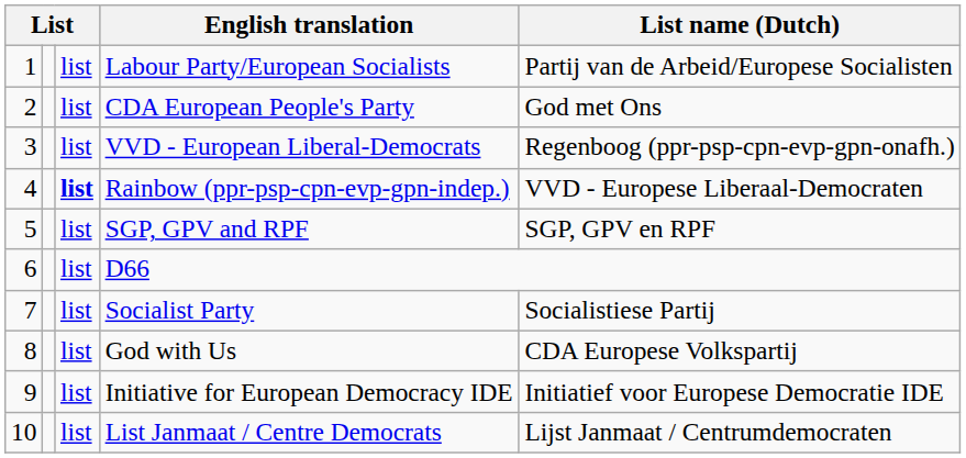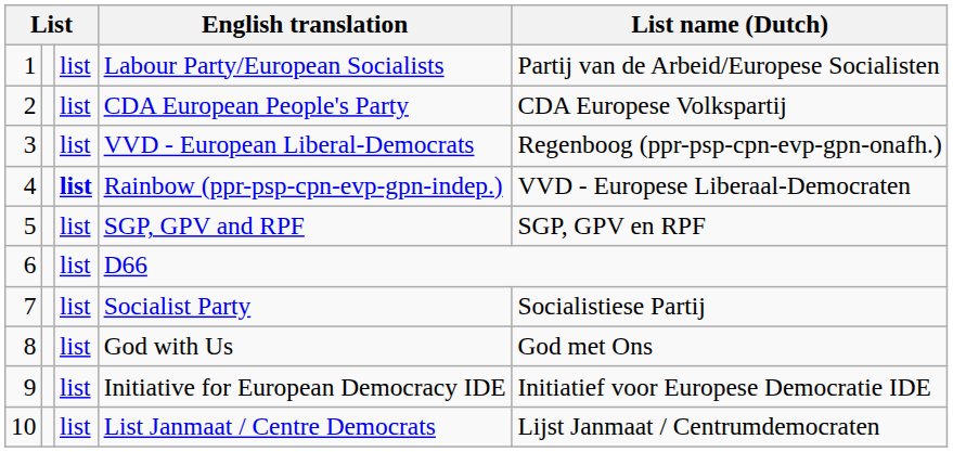 <table class="wikitable">
 <tr>
 <th colspan="3">List</th>
 <th>English translation</th>
 <th>List name (Dutch)</th>
 </tr>
 <tr>
 <td style="text-align:right;">1</td>
 <td></td>
 <td><a href='#'>list</a></td>
 <td><a href='#'>Labour Party/European Socialists</a></td>
 <td>Partij van de Arbeid/Europese Socialisten</td>
 </tr>
 <tr>
 <td style="text-align:right;">2</td>
 <td></td>
 <td><a href='#'>list</a></td>
 <td><a href='#'>CDA European People's Party</a></td>
-<td>God met Ons</td>
+<td>CDA Europese Volkspartij</td>
 </tr>
 <tr>
 <td style="text-align:right;">3</td>
 <td></td>
 <td><a href='#'>list</a></td>
 <td><a href='#'>VVD - European Liberal-Democrats</a></td>
 <td>Regenboog (ppr-psp-cpn-evp-gpn-onafh.)</td>
 </tr>
 <tr>
 <td style="text-align:right;">4</td>
 <td></td>
 <td><strong><a href='#'>list</a></strong></td>
 <td><a href='#'>Rainbow (ppr-psp-cpn-evp-gpn-indep.)</a></td>
 <td>VVD - Europese Liberaal-Democraten</td>
 </tr>
 <tr>
 <td style="text-align:right;">5</td>
 <td></td>
 <td><a href='#'>list</a></td>
 <td><a href='#'>SGP, GPV and RPF</a></td>
 <td>SGP, GPV en RPF</td>
 </tr>
 <tr>
 <td style="text-align:right;">6</td>
 <td></td>
 <td><a href='#'>list</a></td>
 <td colspan="2"><a href='#'>D66</a></td>
 </tr>
 <tr>
 <td style="text-align:right;">7</td>
 <td></td>
 <td><a href='#'>list</a></td>
 <td><a href='#'>Socialist Party</a></td>
 <td>Socialistiese Partij</td>
 </tr>
 <tr>
 <td style="text-align:right;">8</td>
 <td></td>
 <td><a href='#'>list</a></td>
 <td>God with Us</td>
-<td>CDA Europese Volkspartij</td>
+<td>God met Ons</td>
 </tr>
 <tr>
 <td style="text-align:right;">9</td>
 <td></td>
 <td><a href='#'>list</a></td>
 <td>Initiative for European Democracy IDE</td>
 <td>Initiatief voor Europese Democratie IDE</td>
 </tr>
 <tr>
 <td style="text-align:right;">10</td>
 <td></td>
 <td><a href='#'>list</a></td>
 <td><a href='#'>List Janmaat / Centre Democrats</a></td>
 <td>Lijst Janmaat / Centrumdemocraten</td>
 </tr>
 </table>
